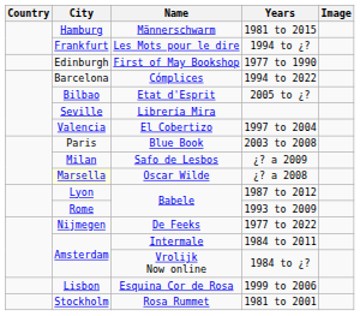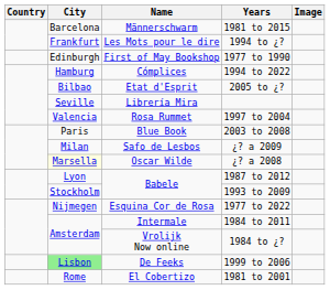 <table class="wikitable sortable" style="text-align:center">
 <tr>
 <th>Country</th>
 <th>City</th>
 <th>Name</th>
 <th>Years</th>
 <th>Image</th>
 </tr>
 <tr>
 <td rowspan="2"></td>
-<td><a href='#'>Hamburg</a></td>
+<td>Barcelona</td>
 <td><a href='#'>Männerschwarm</a></td>
 <td>1981 to 2015</td>
 <td></td>
 </tr>
 <tr>
 <td><a href='#'>Frankfurt</a></td>
 <td><a href='#'>Les Mots pour le dire</a></td>
 <td>1994 to ¿?</td>
 <td></td>
 </tr>
 <tr>
 <td></td>
 <td>Edinburgh</td>
 <td><a href='#'>First of May Bookshop</a></td>
 <td>1977 to 1990</td>
 <td></td>
 </tr>
 <tr>
 <td rowspan="4"></td>
-<td>Barcelona</td>
+<td><a href='#'>Hamburg</a></td>
 <td><a href='#'>Cómplices</a></td>
 <td>1994 to 2022</td>
 <td></td>
 </tr>
 <tr>
 <td><a href='#'>Bilbao</a></td>
 <td><a href='#'>Etat d'Esprit</a></td>
 <td>2005 to ¿?</td>
 <td></td>
 </tr>
 <tr>
 <td><a href='#'>Seville</a></td>
 <td><a href='#'>Librería Mira</a></td>
 <td></td>
 <td></td>
 </tr>
 <tr>
 <td><a href='#'>Valencia</a></td>
-<td><a href='#'>El Cobertizo</a></td>
+<td><a href='#'>Rosa Rummet</a></td>
 <td>1997 to 2004</td>
 <td></td>
 </tr>
 <tr>
 <td rowspan="3"></td>
 <td>Paris</td>
 <td><a href='#'>Blue Book</a></td>
 <td>2003 to 2008</td>
 <td></td>
 </tr>
 <tr>
 <td><a href='#'>Milan</a></td>
 <td><a href='#'>Safo de Lesbos</a></td>
 <td>¿? a 2009</td>
 <td></td>
 </tr>
 <tr>
 <td style="background: lightyellow;"><a href='#'>Marsella</a></td>
 <td><a href='#'>Oscar Wilde</a></td>
 <td>¿? a 2008</td>
 <td></td>
 </tr>
 <tr>
 <td rowspan="2"></td>
 <td><a href='#'>Lyon</a></td>
 <td rowspan="2"><a href='#'>Babele</a></td>
 <td>1987 to 2012</td>
 <td></td>
 </tr>
 <tr>
-<td><a href='#'>Rome</a></td>
+<td><a href='#'>Stockholm</a></td>
 <td>1993 to 2009</td>
 <td></td>
 </tr>
 <tr>
 <td rowspan="3"></td>
 <td><a href='#'>Nijmegen</a></td>
-<td><a href='#'>De Feeks</a></td>
+<td><a href='#'>Esquina Cor de Rosa</a></td>
 <td>1977 to 2022</td>
 <td></td>
 </tr>
 <tr>
 <td rowspan="2"><a href='#'>Amsterdam</a></td>
 <td><a href='#'>Intermale</a></td>
 <td>1984 to 2011</td>
 <td></td>
 </tr>
 <tr>
 <td><a href='#'>Vrolijk</a><br> Now online</td>
 <td>1984 to ¿?</td>
 <td></td>
 </tr>
 <tr>
 <td></td>
-<td><a href='#'>Lisbon</a></td>
-<td><a href='#'>Esquina Cor de Rosa</a></td>
+<td style="background: lightgreen;"><a href='#'>Lisbon</a></td>
+<td><a href='#'>De Feeks</a></td>
 <td>1999 to 2006</td>
 <td></td>
 </tr>
 <tr>
 <td></td>
-<td><a href='#'>Stockholm</a></td>
-<td><a href='#'>Rosa Rummet</a></td>
+<td><a href='#'>Rome</a></td>
+<td><a href='#'>El Cobertizo</a></td>
 <td>1981 to 2001</td>
 <td></td>
 </tr>
 </table>
